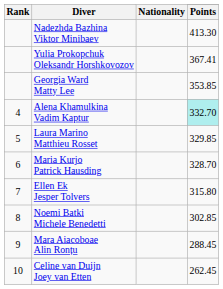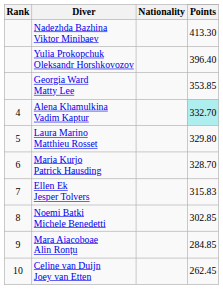 <table class="wikitable sortable" style="text-align:center">
 <tr>
 <th rowspan=2>Rank</th>
 <th rowspan=2>Diver</th>
 <th rowspan=2>Nationality</th>
 </tr>
 <tr>
 <th>Points</th>
 </tr>
 <tr>
 <td></td>
 <td align=left><a href='#'>Nadezhda Bazhina</a><br><a href='#'>Viktor Minibaev</a></td>
 <td align=left></td>
 <td>413.30</td>
 </tr>
 <tr>
 <td></td>
 <td align=left><a href='#'>Yulia Prokopchuk</a><br><a href='#'>Oleksandr Horshkovozov</a></td>
 <td align=left></td>
-<td>367.41</td>
+<td>396.40</td>
 </tr>
 <tr>
 <td></td>
 <td align=left><a href='#'>Georgia Ward</a><br><a href='#'>Matty Lee</a></td>
 <td align=left></td>
 <td>353.85</td>
 </tr>
 <tr>
 <td>4</td>
 <td align=left><a href='#'>Alena Khamulkina</a><br><a href='#'>Vadim Kaptur</a></td>
 <td align=left></td>
 <td style="background: paleturquoise;">332.70</td>
 </tr>
 <tr>
 <td>5</td>
 <td align=left><a href='#'>Laura Marino</a><br><a href='#'>Matthieu Rosset</a></td>
 <td align=left></td>
-<td>329.85</td>
+<td>329.80</td>
 </tr>
 <tr>
 <td>6</td>
 <td align=left><a href='#'>Maria Kurjo</a><br><a href='#'>Patrick Hausding</a></td>
 <td align=left></td>
 <td>328.70</td>
 </tr>
 <tr>
 <td>7</td>
 <td align=left><a href='#'>Ellen Ek</a><br><a href='#'>Jesper Tolvers</a></td>
 <td align=left></td>
-<td>315.80</td>
+<td>315.83</td>
 </tr>
 <tr>
 <td>8</td>
 <td align=left><a href='#'>Noemi Batki</a><br><a href='#'>Michele Benedetti</a></td>
 <td align=left></td>
 <td>302.85</td>
 </tr>
 <tr>
 <td>9</td>
 <td align=left><a href='#'>Mara Aiacoboae</a><br><a href='#'>Alin Ronțu</a></td>
 <td align=left></td>
-<td>288.45</td>
+<td>284.85</td>
 </tr>
 <tr>
 <td>10</td>
 <td align=left><a href='#'>Celine van Duijn</a><br><a href='#'>Joey van Etten</a></td>
 <td align=left></td>
 <td>262.45</td>
 </tr>
 </table>
